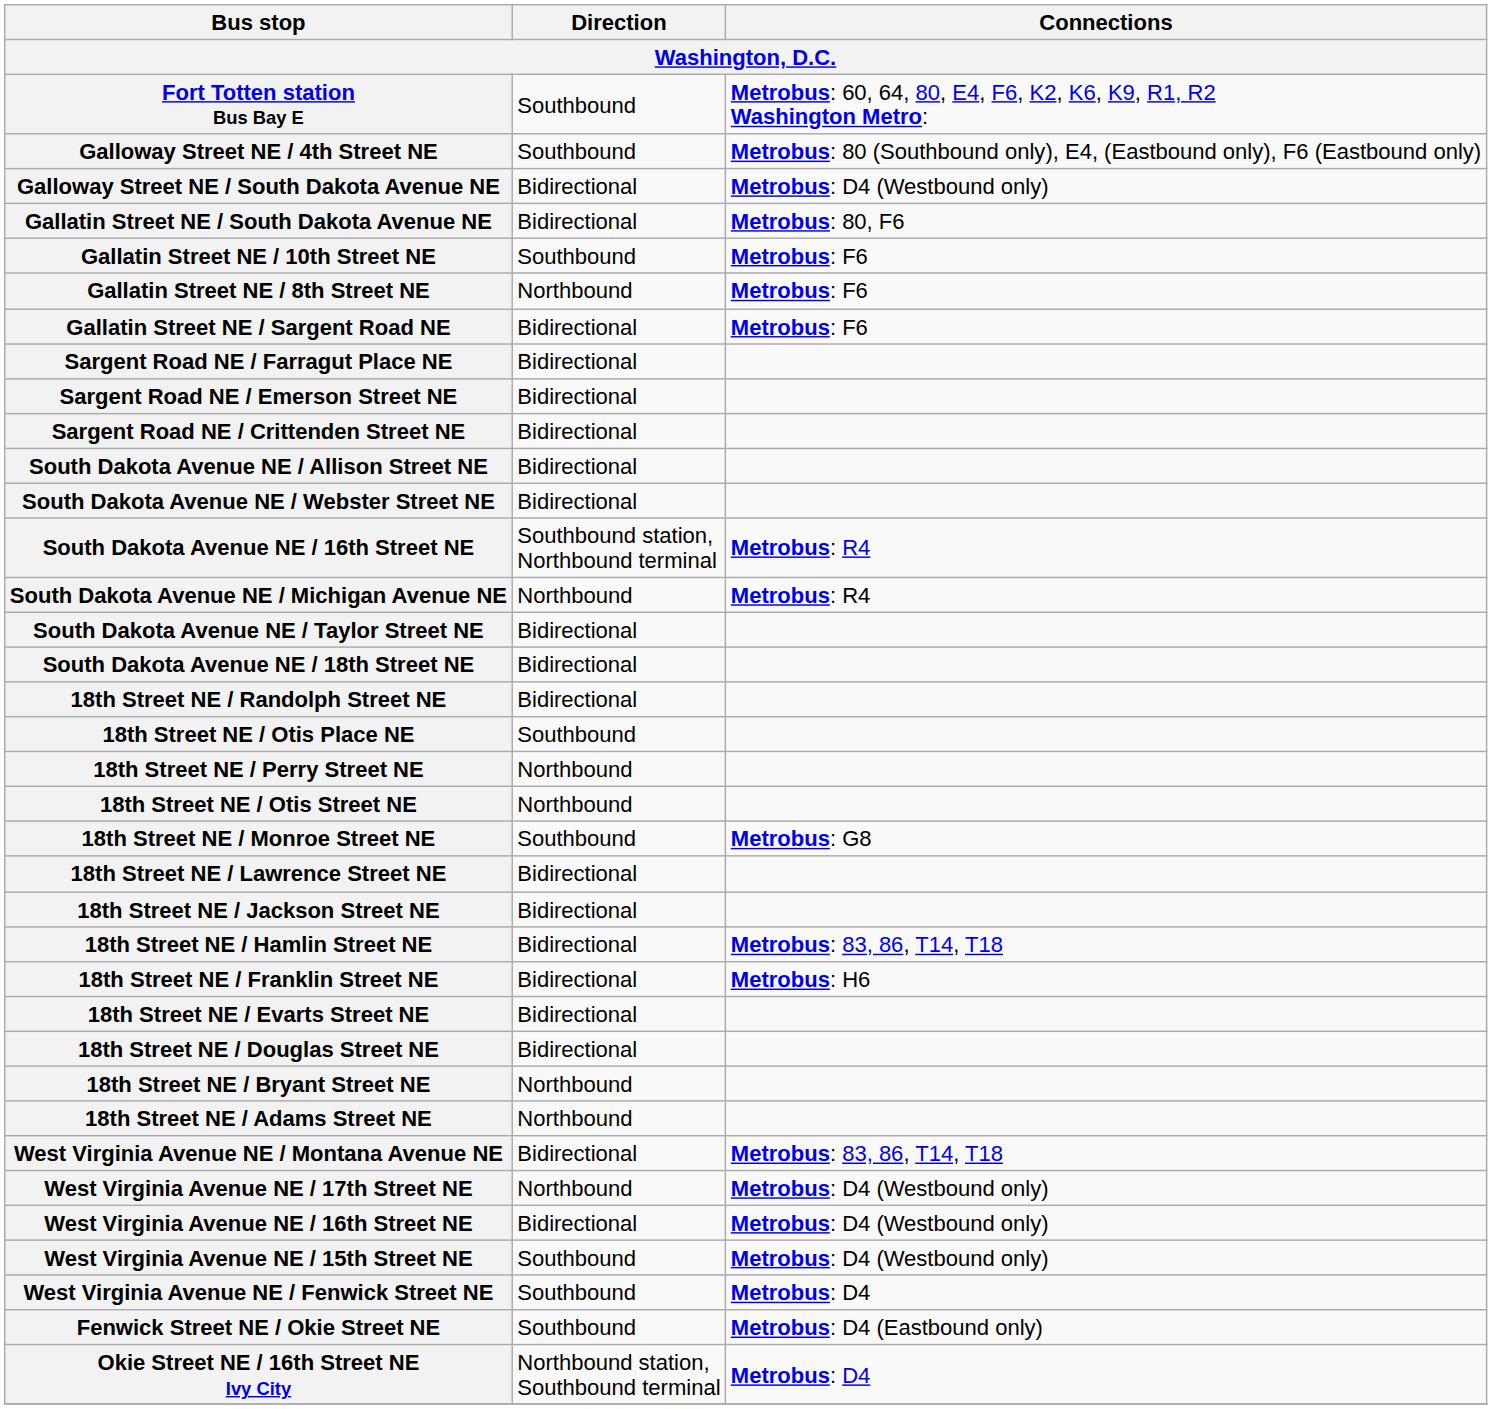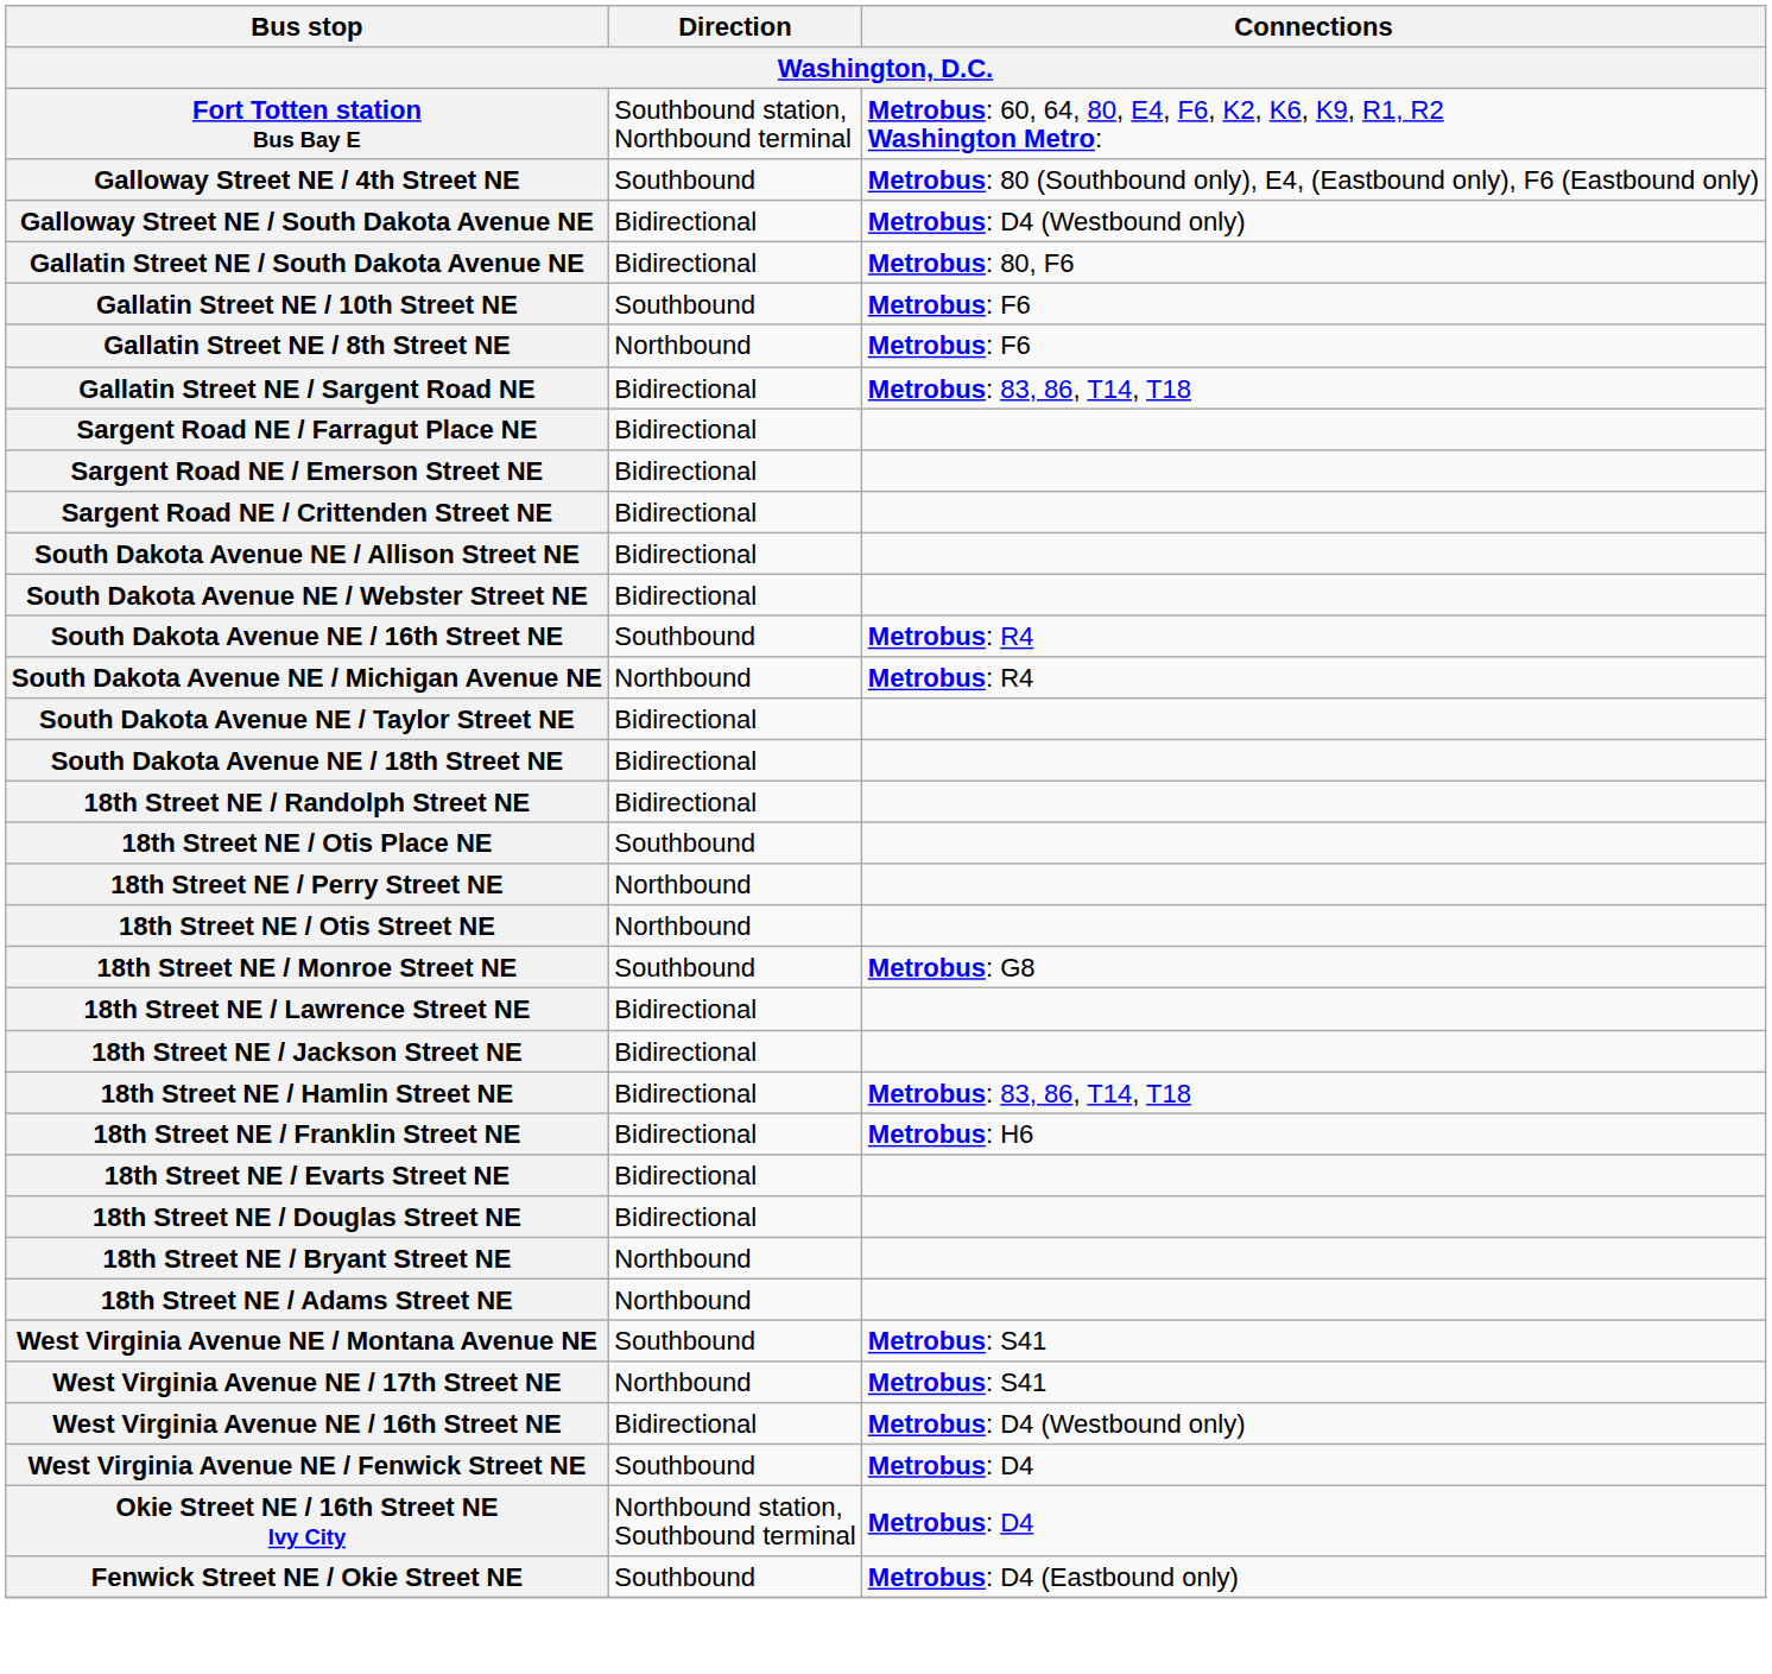 <table class="wikitable collapsible collapsed" style="font-size: 95%;">
 <tr>
 <th>Bus stop</th>
 <th>Direction</th>
 <th>Connections</th>
 </tr>
 <tr>
 <th colspan="3"><a href='#'>Washington, D.C.</a></th>
 </tr>
 <tr>
 <th><a href='#'>Fort Totten station</a><br><small>Bus Bay E</small></th>
-<td>Southbound</td>
+<td>Southbound station,<br>Northbound terminal</td>
 <td> <strong><a href='#'>Metrobus</a></strong>: 60, 64, <a href='#'>80</a>, <a href='#'>E4</a>, <a href='#'>F6</a>, <a href='#'>K2</a>, <a href='#'>K6</a>, <a href='#'>K9</a>, <a href='#'>R1, R2</a><br> <strong><a href='#'>Washington Metro</a></strong>: </td>
 </tr>
 <tr>
 <th>Galloway Street NE / 4th Street NE</th>
 <td>Southbound</td>
 <td> <strong><a href='#'>Metrobus</a></strong>: 80 (Southbound only), E4, (Eastbound only), F6 (Eastbound only)</td>
 </tr>
 <tr>
 <th>Galloway Street NE / South Dakota Avenue NE</th>
 <td>Bidirectional</td>
 <td> <strong><a href='#'>Metrobus</a></strong>: D4 (Westbound only)</td>
 </tr>
 <tr>
 <th>Gallatin Street NE / South Dakota Avenue NE</th>
 <td>Bidirectional</td>
 <td> <strong><a href='#'>Metrobus</a></strong>: 80, F6</td>
 </tr>
 <tr>
 <th>Gallatin Street NE / 10th Street NE</th>
 <td>Southbound</td>
 <td> <strong><a href='#'>Metrobus</a></strong>: F6</td>
 </tr>
 <tr>
 <th>Gallatin Street NE / 8th Street NE</th>
 <td>Northbound</td>
 <td> <strong><a href='#'>Metrobus</a></strong>: F6</td>
 </tr>
 <tr>
 <th>Gallatin Street NE / Sargent Road NE</th>
 <td>Bidirectional</td>
-<td> <strong><a href='#'>Metrobus</a></strong>: F6</td>
+<td> <strong><a href='#'>Metrobus</a></strong>: <a href='#'>83, 86</a>, <a href='#'>T14</a>, <a href='#'>T18</a></td>
 </tr>
 <tr>
 <th>Sargent Road NE / Farragut Place NE</th>
 <td>Bidirectional</td>
 <td></td>
 </tr>
 <tr>
 <th>Sargent Road NE / Emerson Street NE</th>
 <td>Bidirectional</td>
 <td></td>
 </tr>
 <tr>
 <th>Sargent Road NE / Crittenden Street NE</th>
 <td>Bidirectional</td>
 <td></td>
 </tr>
 <tr>
 <th>South Dakota Avenue NE / Allison Street NE</th>
 <td>Bidirectional</td>
 <td></td>
 </tr>
 <tr>
 <th>South Dakota Avenue NE / Webster Street NE</th>
 <td>Bidirectional</td>
 <td></td>
 </tr>
 <tr>
 <th>South Dakota Avenue NE / 16th Street NE</th>
-<td>Southbound station,<br>Northbound terminal</td>
+<td>Southbound</td>
 <td> <strong><a href='#'>Metrobus</a></strong>: <a href='#'>R4</a></td>
 </tr>
 <tr>
 <th>South Dakota Avenue NE / Michigan Avenue NE</th>
 <td>Northbound</td>
 <td> <strong><a href='#'>Metrobus</a></strong>: R4</td>
 </tr>
 <tr>
 <th>South Dakota Avenue NE / Taylor Street NE</th>
 <td>Bidirectional</td>
 <td></td>
 </tr>
 <tr>
 <th>South Dakota Avenue NE / 18th Street NE</th>
 <td>Bidirectional</td>
 <td></td>
 </tr>
 <tr>
 <th>18th Street NE / Randolph Street NE</th>
 <td>Bidirectional</td>
 <td></td>
 </tr>
 <tr>
 <th>18th Street NE / Otis Place NE</th>
 <td>Southbound</td>
 <td></td>
 </tr>
 <tr>
 <th>18th Street NE / Perry Street NE</th>
 <td>Northbound</td>
 <td></td>
 </tr>
 <tr>
 <th>18th Street NE / Otis Street NE</th>
 <td>Northbound</td>
 <td></td>
 </tr>
 <tr>
 <th>18th Street NE / Monroe Street NE</th>
 <td>Southbound</td>
 <td> <strong><a href='#'>Metrobus</a></strong>: G8</td>
 </tr>
 <tr>
 <th>18th Street NE / Lawrence Street NE</th>
 <td>Bidirectional</td>
 <td></td>
 </tr>
 <tr>
 <th>18th Street NE / Jackson Street NE</th>
 <td>Bidirectional</td>
 <td></td>
 </tr>
 <tr>
 <th>18th Street NE / Hamlin Street NE</th>
 <td>Bidirectional</td>
 <td> <strong><a href='#'>Metrobus</a></strong>: <a href='#'>83, 86</a>, <a href='#'>T14</a>, <a href='#'>T18</a></td>
 </tr>
 <tr>
 <th>18th Street NE / Franklin Street NE</th>
 <td>Bidirectional</td>
 <td> <strong><a href='#'>Metrobus</a></strong>: H6</td>
 </tr>
 <tr>
 <th>18th Street NE / Evarts Street NE</th>
 <td>Bidirectional</td>
 <td></td>
 </tr>
 <tr>
 <th>18th Street NE / Douglas Street NE</th>
 <td>Bidirectional</td>
 <td></td>
 </tr>
 <tr>
 <th>18th Street NE / Bryant Street NE</th>
 <td>Northbound</td>
 <td></td>
 </tr>
 <tr>
 <th>18th Street NE / Adams Street NE</th>
 <td>Northbound</td>
 <td></td>
 </tr>
 <tr>
 <th>West Virginia Avenue NE / Montana Avenue NE</th>
-<td>Bidirectional</td>
-<td> <strong><a href='#'>Metrobus</a></strong>: <a href='#'>83, 86</a>, <a href='#'>T14</a>, <a href='#'>T18</a></td>
+<td>Southbound</td>
+<td> <strong><a href='#'>Metrobus</a></strong>: S41</td>
 </tr>
 <tr>
 <th>West Virginia Avenue NE / 17th Street NE</th>
 <td>Northbound</td>
-<td> <strong><a href='#'>Metrobus</a></strong>: D4 (Westbound only)</td>
+<td> <strong><a href='#'>Metrobus</a></strong>: S41</td>
 </tr>
 <tr>
 <th>West Virginia Avenue NE / 16th Street NE</th>
 <td>Bidirectional</td>
-<td> <strong><a href='#'>Metrobus</a></strong>: D4 (Westbound only)</td>
-</tr>
-<tr>
-<th>West Virginia Avenue NE / 15th Street NE</th>
-<td>Southbound</td>
 <td> <strong><a href='#'>Metrobus</a></strong>: D4 (Westbound only)</td>
 </tr>
 <tr>
 <th>West Virginia Avenue NE / Fenwick Street NE</th>
 <td>Southbound</td>
 <td> <strong><a href='#'>Metrobus</a></strong>: D4</td>
 </tr>
 <tr>
+<th>Okie Street NE / 16th Street NE<br><small><a href='#'>Ivy City</a></small></th>
+<td>Northbound station,<br>Southbound terminal</td>
+<td> <strong><a href='#'>Metrobus</a></strong>: <a href='#'>D4</a></td>
+</tr>
+<tr>
 <th>Fenwick Street NE / Okie Street NE</th>
 <td>Southbound</td>
 <td> <strong><a href='#'>Metrobus</a></strong>: D4 (Eastbound only)</td>
 </tr>
 <tr>
-<th>Okie Street NE / 16th Street NE<br><small><a href='#'>Ivy City</a></small></th>
-<td>Northbound station,<br>Southbound terminal</td>
-<td> <strong><a href='#'>Metrobus</a></strong>: <a href='#'>D4</a></td>
-</tr>
-<tr>
 </tr>
 </table>
